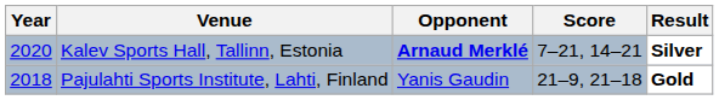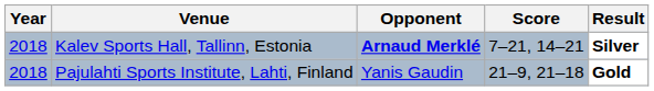 <table class="sortable wikitable" style="font-size: 90%;">
 <tr>
 <th>Year</th>
 <th>Venue</th>
 <th>Opponent</th>
 <th>Score</th>
 <th>Result</th>
 </tr>
 <tr style="background:#AABBCC">
-<td align="center"><a href='#'>2020</a></td>
+<td align="center"><a href='#'>2018</a></td>
 <td align="left"><a href='#'>Kalev Sports Hall</a>, <a href='#'>Tallinn</a>, Estonia</td>
 <td align="left"><strong> <a href='#'>Arnaud Merklé</a></strong></td>
 <td align="left">7–21, 14–21</td>
 <td style="text-align:left; background:white"> <strong>Silver</strong></td>
 </tr>
 <tr style="background:#AABBCC">
 <td align="center"><a href='#'>2018</a></td>
 <td align="left"><a href='#'>Pajulahti Sports Institute</a>, <a href='#'>Lahti</a>, Finland</td>
 <td align="left"> <a href='#'>Yanis Gaudin</a></td>
 <td align="left">21–9, 21–18</td>
 <td style="text-align:left; background:white"> <strong>Gold</strong></td>
 </tr>
 </table>
